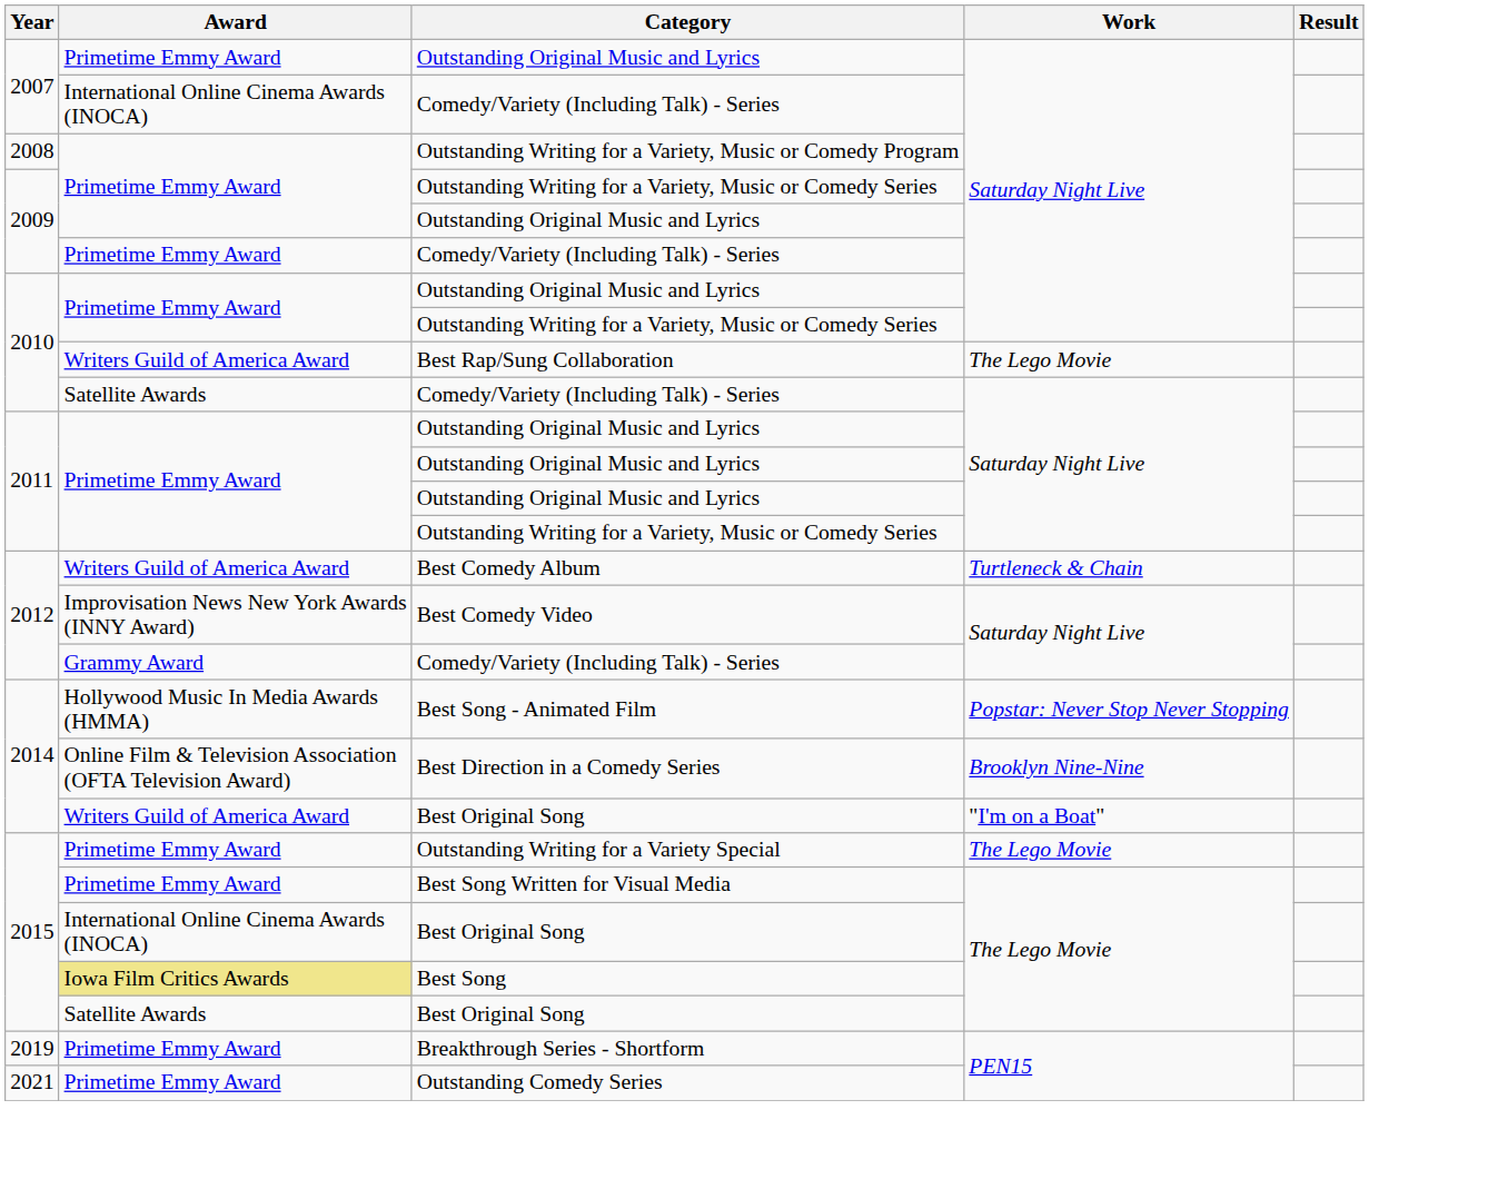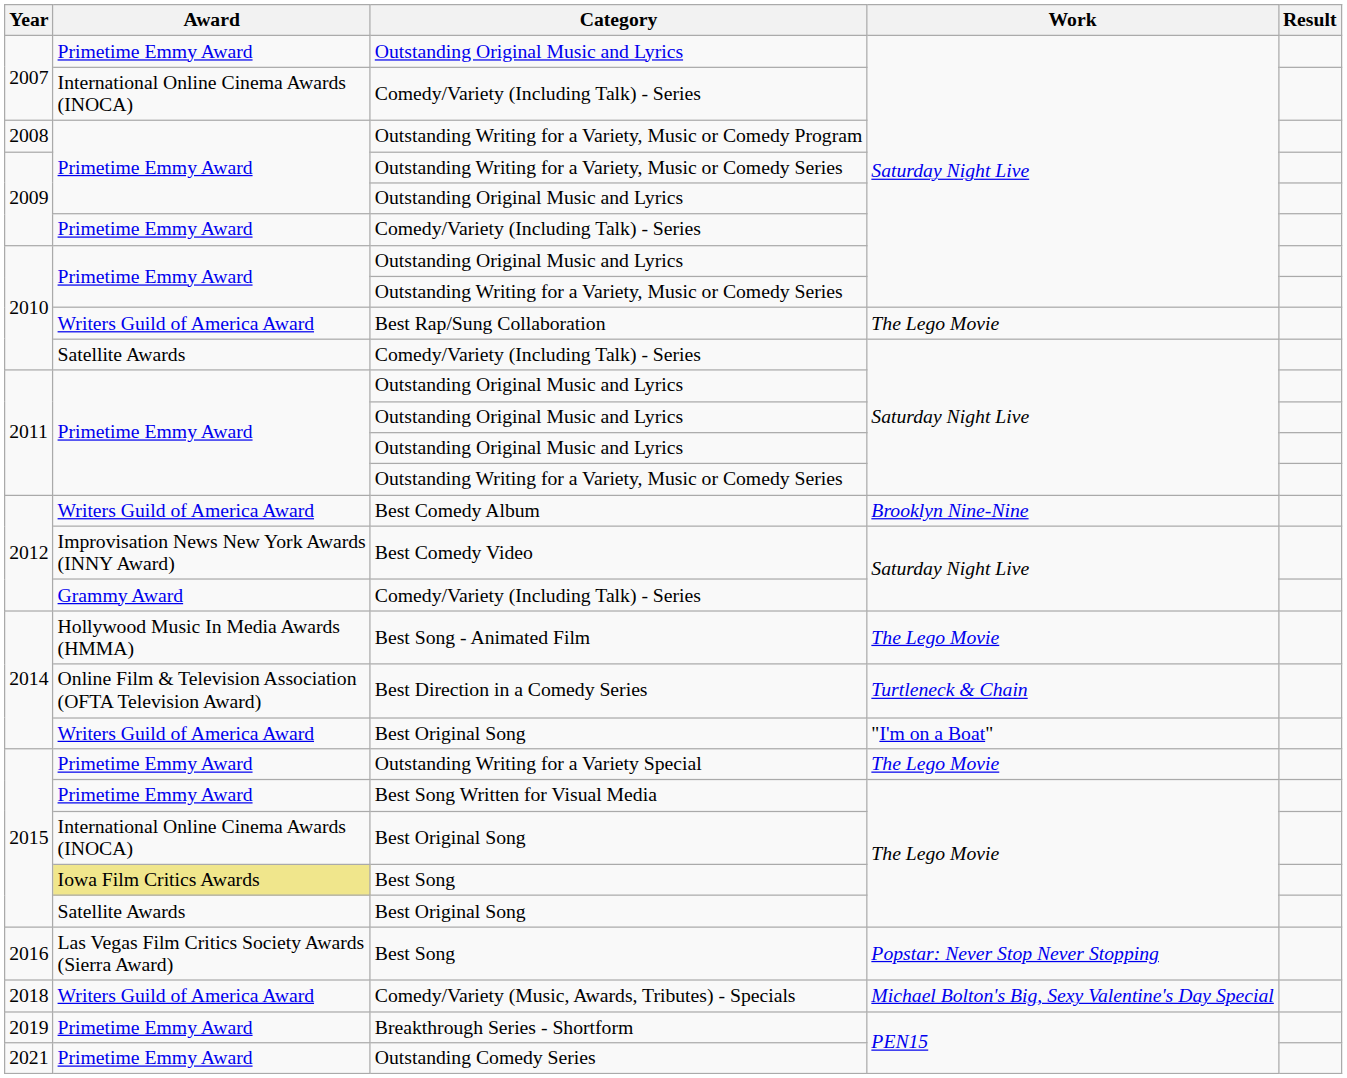 <table class="wikitable sortable" style="text-align:left; font-size:100%;">
 <tr>
 <th>Year</th>
 <th>Award</th>
 <th>Category</th>
 <th>Work</th>
 <th>Result</th>
 </tr>
 <tr>
 <td rowspan=2>2007</td>
 <td><a href='#'>Primetime Emmy Award</a></td>
 <td><a href='#'>Outstanding Original Music and Lyrics</a> <br></td>
 <td rowspan="8"><em><a href='#'>Saturday Night Live</a></em></td>
 <td></td>
 </tr>
 <tr>
 <td>International Online Cinema Awards<br>(INOCA)</td>
 <td>Comedy/Variety (Including Talk) - Series</td>
 <td></td>
 </tr>
 <tr>
 <td>2008</td>
 <td rowspan=3><a href='#'>Primetime Emmy Award</a></td>
 <td>Outstanding Writing for a Variety, Music or Comedy Program</td>
 <td></td>
 </tr>
 <tr>
 <td rowspan=3>2009</td>
 <td>Outstanding Writing for a Variety, Music or Comedy Series</td>
 <td></td>
 </tr>
 <tr>
 <td>Outstanding Original Music and Lyrics <br></td>
 <td></td>
 </tr>
 <tr>
 <td><a href='#'>Primetime Emmy Award</a></td>
 <td>Comedy/Variety (Including Talk) - Series</td>
 <td></td>
 </tr>
 <tr>
 <td rowspan=4>2010</td>
 <td rowspan=2><a href='#'>Primetime Emmy Award</a></td>
 <td>Outstanding Original Music and Lyrics <br></td>
 <td></td>
 </tr>
 <tr>
 <td>Outstanding Writing for a Variety, Music or Comedy Series</td>
 <td></td>
 </tr>
 <tr>
 <td><a href='#'>Writers Guild of America Award</a></td>
 <td>Best Rap/Sung Collaboration</td>
 <td><em>The Lego Movie</em></td>
 <td></td>
 </tr>
 <tr>
 <td>Satellite Awards</td>
 <td>Comedy/Variety (Including Talk) - Series</td>
 <td rowspan="5"><em>Saturday Night Live</em></td>
 <td></td>
 </tr>
 <tr>
 <td rowspan=4>2011</td>
 <td rowspan=4><a href='#'>Primetime Emmy Award</a></td>
 <td>Outstanding Original Music and Lyrics <br></td>
 <td></td>
 </tr>
 <tr>
 <td>Outstanding Original Music and Lyrics <br></td>
 <td></td>
 </tr>
 <tr>
 <td>Outstanding Original Music and Lyrics <br></td>
 <td></td>
 </tr>
 <tr>
 <td>Outstanding Writing for a Variety, Music or Comedy Series</td>
 <td></td>
 </tr>
 <tr>
 <td rowspan=3>2012</td>
 <td><a href='#'>Writers Guild of America Award</a></td>
 <td>Best Comedy Album</td>
-<td><em><a href='#'>Turtleneck & Chain</a></em></td>
+<td><em><a href='#'>Brooklyn Nine-Nine</a></em></td>
 <td></td>
 </tr>
 <tr>
 <td>Improvisation News New York Awards<br>(INNY Award)</td>
 <td>Best Comedy Video</td>
 <td rowspan="2"><em>Saturday Night Live</em></td>
 <td></td>
 </tr>
 <tr>
 <td><a href='#'>Grammy Award</a></td>
 <td>Comedy/Variety (Including Talk) - Series</td>
 <td></td>
 </tr>
 <tr>
 <td rowspan=3>2014</td>
 <td>Hollywood Music In Media Awards <br>(HMMA)</td>
 <td>Best Song - Animated Film <br></td>
-<td><em><a href='#'>Popstar: Never Stop Never Stopping</a></em></td>
+<td><em><a href='#'>The Lego Movie</a></em></td>
 <td></td>
 </tr>
 <tr>
 <td>Online Film & Television Association<br>(OFTA Television Award)</td>
 <td>Best Direction in a Comedy Series</td>
-<td><em><a href='#'>Brooklyn Nine-Nine</a></em></td>
+<td><em><a href='#'>Turtleneck & Chain</a></em></td>
 <td></td>
 </tr>
 <tr>
 <td><a href='#'>Writers Guild of America Award</a></td>
 <td>Best Original Song <br></td>
 <td>"<a href='#'>I'm on a Boat</a>"</td>
 <td></td>
 </tr>
 <tr>
 <td rowspan=5>2015</td>
 <td><a href='#'>Primetime Emmy Award</a></td>
 <td>Outstanding Writing for a Variety Special</td>
 <td><em><a href='#'>The Lego Movie</a></em></td>
 <td></td>
 </tr>
 <tr>
 <td><a href='#'>Primetime Emmy Award</a></td>
 <td>Best Song Written for Visual Media <br></td>
 <td rowspan="4"><em>The Lego Movie</em></td>
 <td></td>
 </tr>
 <tr>
 <td>International Online Cinema Awards<br>(INOCA)</td>
 <td>Best Original Song <br></td>
 <td></td>
 </tr>
 <tr>
 <td style="background: khaki;">Iowa Film Critics Awards</td>
 <td>Best Song <br></td>
 <td></td>
 </tr>
 <tr>
 <td>Satellite Awards</td>
 <td>Best Original Song <br></td>
 <td></td>
 </tr>
 <tr>
+<td>2016</td>
+<td>Las Vegas Film Critics Society Awards<br>(Sierra Award)</td>
+<td>Best Song <br></td>
+<td><em><a href='#'>Popstar: Never Stop Never Stopping</a></em></td>
+<td></td>
+</tr>
+<tr>
+<td>2018</td>
+<td><a href='#'>Writers Guild of America Award</a></td>
+<td>Comedy/Variety (Music, Awards, Tributes) - Specials</td>
+<td><em><a href='#'>Michael Bolton's Big, Sexy Valentine's Day Special</a></em></td>
+<td></td>
+</tr>
+<tr>
 <td>2019</td>
 <td><a href='#'>Primetime Emmy Award</a></td>
 <td>Breakthrough Series - Shortform</td>
 <td rowspan="2"><em><a href='#'>PEN15</a></em></td>
 <td></td>
 </tr>
 <tr>
 <td>2021</td>
 <td><a href='#'>Primetime Emmy Award</a></td>
 <td>Outstanding Comedy Series</td>
 <td></td>
 </tr>
 </table>
